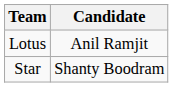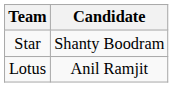 <table class="wikitable" style="text-align:center">
 <tr>
 <th>Team</th>
 <th>Candidate</th>
 </tr>
 <tr>
+<td>Star</td>
+<td>Shanty Boodram</td>
+</tr>
+<tr>
 <td>Lotus</td>
 <td>Anil Ramjit</td>
 </tr>
-<tr>
-<td>Star</td>
-<td>Shanty Boodram</td>
-</tr>
 </table>
